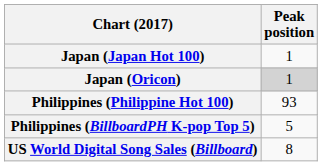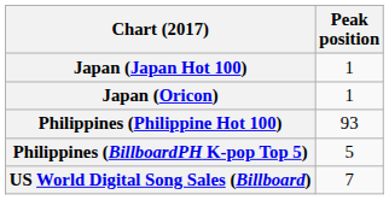 <table class="wikitable sortable plainrowheaders" style="text-align:center">
 <tr>
 <th scope="col">Chart (2017)</th>
 <th scope="col">Peak<br>position</th>
 </tr>
 <tr>
 <th scope="row">Japan (<a href='#'>Japan Hot 100</a>)</th>
 <td>1</td>
 </tr>
 <tr>
 <th scope="row">Japan (<a href='#'>Oricon</a>)</th>
-<td style="background: lightgrey;">1</td>
+<td>1</td>
 </tr>
 <tr>
 <th scope="row">Philippines (<a href='#'>Philippine Hot 100</a>)</th>
 <td>93</td>
 </tr>
 <tr>
 <th scope="row">Philippines (<a href='#'><em>BillboardPH</em> K-pop Top 5</a>)</th>
 <td>5</td>
 </tr>
 <tr>
 <th scope="row">US <a href='#'>World Digital Song Sales</a> (<em><a href='#'>Billboard</a></em>)</th>
-<td>8</td>
+<td>7</td>
 </tr>
 </table>
